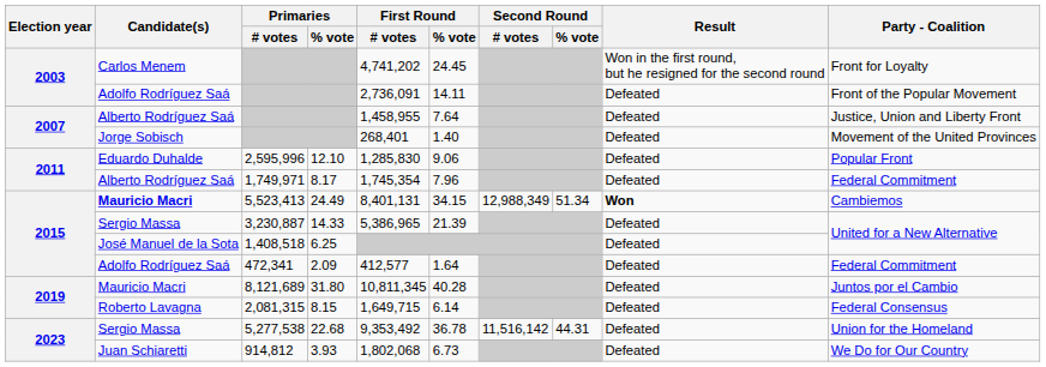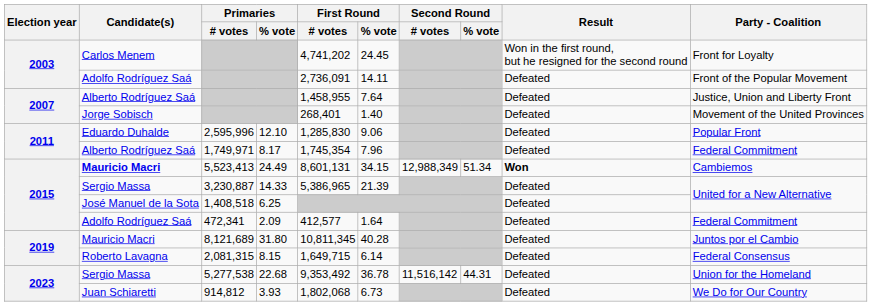 <table class="wikitable">
 <tr>
 <th rowspan="2">Election year</th>
 <th rowspan="2">Candidate(s)</th>
 <th colspan="2">Primaries</th>
 <th colspan="2">First Round</th>
 <th colspan="2">Second Round</th>
 <th rowspan="2">Result</th>
 <th rowspan="2">Party - Coalition</th>
 </tr>
 <tr>
 <th># votes</th>
 <th>% vote</th>
 <th># votes</th>
 <th>% vote</th>
 <th># votes</th>
 <th>% vote</th>
 </tr>
 <tr>
 <th rowspan="2"><a href='#'>2003</a></th>
 <td><a href='#'>Carlos Menem</a></td>
 <td colspan="2" bgcolor="#CCCCCC"></td>
 <td>4,741,202</td>
 <td>24.45</td>
 <td colspan="2" bgcolor="#CCCCCC"></td>
 <td> Won in the first round,<br>but he resigned for the second round</td>
 <td>Front for Loyalty</td>
 </tr>
 <tr>
 <td><a href='#'>Adolfo Rodríguez Saá</a></td>
 <td colspan="2" bgcolor="#CCCCCC"></td>
 <td>2,736,091</td>
 <td>14.11</td>
 <td colspan="2" bgcolor="#CCCCCC"></td>
 <td> Defeated</td>
 <td>Front of the Popular Movement</td>
 </tr>
 <tr>
 <th rowspan="2"><a href='#'>2007</a></th>
 <td><a href='#'>Alberto Rodríguez Saá</a></td>
 <td colspan="2" bgcolor="#CCCCCC"></td>
 <td>1,458,955</td>
 <td>7.64</td>
 <td colspan="2" bgcolor="#CCCCCC"></td>
 <td> Defeated</td>
 <td>Justice, Union and Liberty Front</td>
 </tr>
 <tr>
 <td><a href='#'>Jorge Sobisch</a></td>
 <td colspan="2" bgcolor="#CCCCCC"></td>
 <td>268,401</td>
 <td>1.40</td>
 <td colspan="2" bgcolor="#CCCCCC"></td>
 <td> Defeated</td>
 <td>Movement of the United Provinces</td>
 </tr>
 <tr>
 <th rowspan="2"><a href='#'>2011</a></th>
 <td><a href='#'>Eduardo Duhalde</a></td>
 <td>2,595,996</td>
 <td>12.10</td>
 <td>1,285,830</td>
 <td>9.06</td>
 <td colspan="2" bgcolor="#CCCCCC"></td>
 <td> Defeated</td>
 <td><a href='#'>Popular Front</a></td>
 </tr>
 <tr>
 <td><a href='#'>Alberto Rodríguez Saá</a></td>
 <td>1,749,971</td>
 <td>8.17</td>
 <td>1,745,354</td>
 <td>7.96</td>
 <td colspan="2" bgcolor="#CCCCCC"></td>
 <td> Defeated</td>
 <td><a href='#'>Federal Commitment</a></td>
 </tr>
 <tr>
 <th rowspan="4"><a href='#'>2015</a></th>
 <td><strong><a href='#'>Mauricio Macri</a></strong></td>
 <td>5,523,413</td>
 <td>24.49</td>
-<td>8,401,131</td>
+<td>8,601,131</td>
 <td>34.15</td>
 <td>12,988,349</td>
 <td>51.34</td>
 <td> <strong>Won</strong></td>
 <td><a href='#'>Cambiemos</a></td>
 </tr>
 <tr>
 <td><a href='#'>Sergio Massa</a></td>
 <td>3,230,887</td>
 <td>14.33</td>
 <td>5,386,965</td>
 <td>21.39</td>
 <td colspan="2" bgcolor="#CCCCCC"></td>
 <td> Defeated</td>
 <td rowspan="2"><a href='#'>United for a New Alternative</a></td>
 </tr>
 <tr>
 <td><a href='#'>José Manuel de la Sota</a></td>
 <td>1,408,518</td>
 <td>6.25</td>
 <td colspan="4" bgcolor="#CCCCCC"></td>
 <td> Defeated</td>
 </tr>
 <tr>
 <td><a href='#'>Adolfo Rodríguez Saá</a></td>
 <td>472,341</td>
 <td>2.09</td>
 <td>412,577</td>
 <td>1.64</td>
 <td colspan="2" bgcolor="#CCCCCC"></td>
 <td> Defeated</td>
 <td><a href='#'>Federal Commitment</a></td>
 </tr>
 <tr>
 <th rowspan="2"><a href='#'>2019</a></th>
 <td><a href='#'>Mauricio Macri</a></td>
 <td>8,121,689</td>
 <td>31.80</td>
 <td>10,811,345</td>
 <td>40.28</td>
 <td colspan="2" bgcolor="#CCCCCC"></td>
 <td> Defeated</td>
 <td><a href='#'>Juntos por el Cambio</a></td>
 </tr>
 <tr>
 <td><a href='#'>Roberto Lavagna</a></td>
 <td>2,081,315</td>
 <td>8.15</td>
 <td>1,649,715</td>
 <td>6.14</td>
 <td colspan="2" bgcolor="#CCCCCC"></td>
 <td> Defeated</td>
 <td><a href='#'>Federal Consensus</a></td>
 </tr>
 <tr>
 <th rowspan="2"><a href='#'>2023</a></th>
 <td><a href='#'>Sergio Massa</a></td>
 <td>5,277,538</td>
 <td>22.68</td>
 <td>9,353,492</td>
 <td>36.78</td>
 <td>11,516,142</td>
 <td>44.31</td>
 <td> Defeated</td>
 <td><a href='#'>Union for the Homeland</a></td>
 </tr>
 <tr>
 <td><a href='#'>Juan Schiaretti</a></td>
 <td>914,812</td>
 <td>3.93</td>
 <td>1,802,068</td>
 <td>6.73</td>
 <td colspan="2" bgcolor="#CCCCCC"></td>
 <td> Defeated</td>
 <td><a href='#'>We Do for Our Country</a></td>
 </tr>
 </table>
